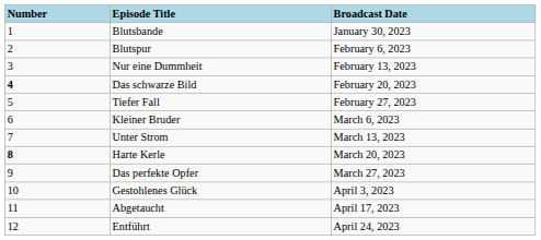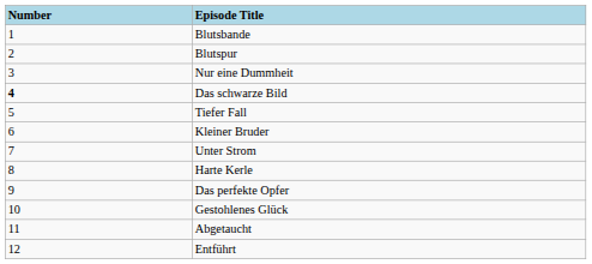 <table class="wikitable" width="60%">
 <tr>
 <td bgcolor="#add8e6"><strong>Number</strong></td>
 <td bgcolor="#add8e6"><strong>Episode Title</strong></td>
-<td bgcolor="#add8e6"><strong>Broadcast Date</strong></td>
 </tr>
 <tr>
 <td>1</td>
 <td>Blutsbande</td>
-<td>January 30, 2023</td>
 </tr>
 <tr>
 <td>2</td>
 <td>Blutspur</td>
-<td>February 6, 2023</td>
 </tr>
 <tr>
 <td>3</td>
 <td>Nur eine Dummheit</td>
-<td>February 13, 2023</td>
 </tr>
 <tr>
 <td><strong>4</strong></td>
 <td>Das schwarze Bild</td>
-<td>February 20, 2023</td>
 </tr>
 <tr>
 <td>5</td>
 <td>Tiefer Fall</td>
-<td>February 27, 2023</td>
 </tr>
 <tr>
 <td>6</td>
 <td>Kleiner Bruder</td>
-<td>March 6, 2023</td>
 </tr>
 <tr>
 <td>7</td>
 <td>Unter Strom</td>
-<td>March 13, 2023</td>
 </tr>
 <tr>
-<td><strong>8</strong></td>
+<td>8</td>
 <td>Harte Kerle</td>
-<td>March 20, 2023</td>
 </tr>
 <tr>
 <td>9</td>
 <td>Das perfekte Opfer</td>
-<td>March 27, 2023</td>
 </tr>
 <tr>
 <td>10</td>
 <td>Gestohlenes Glück</td>
-<td>April 3, 2023</td>
 </tr>
 <tr>
 <td>11</td>
 <td>Abgetaucht</td>
-<td>April 17, 2023</td>
 </tr>
 <tr>
 <td>12</td>
 <td>Entführt</td>
-<td>April 24, 2023</td>
 </tr>
 </table>
